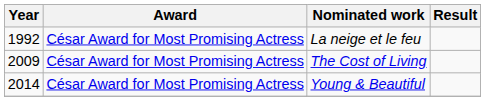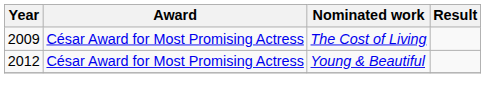 <table class = "wikitable">
 <tr>
 <th>Year</th>
 <th>Award</th>
 <th>Nominated work</th>
 <th>Result</th>
 </tr>
 <tr>
-<td>1992</td>
-<td><a href='#'>César Award for Most Promising Actress</a></td>
-<td><em>La neige et le feu</em></td>
-<td></td>
-</tr>
-<tr>
 <td>2009</td>
 <td><a href='#'>César Award for Most Promising Actress</a></td>
 <td><em><a href='#'>The Cost of Living</a></em></td>
 <td></td>
 </tr>
 <tr>
-<td>2014</td>
+<td>2012</td>
 <td><a href='#'>César Award for Most Promising Actress</a></td>
 <td><em><a href='#'>Young & Beautiful</a></em></td>
 <td></td>
 </tr>
 <tr>
 </tr>
 </table>
